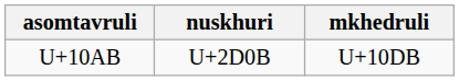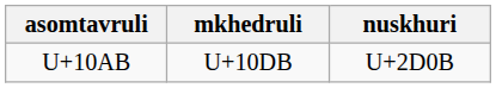 <table class="wikitable" style="width:100">
 <tr>
 <th width="100">asomtavruli</th>
+<th width="100">mkhedruli</th>
 <th width="100">nuskhuri</th>
-<th width="100">mkhedruli</th>
 </tr>
 <tr>
 <td align="center">U+10AB</td>
+<td align="center">U+10DB</td>
 <td align="center">U+2D0B</td>
-<td align="center">U+10DB</td>
 </tr>
 </table>
